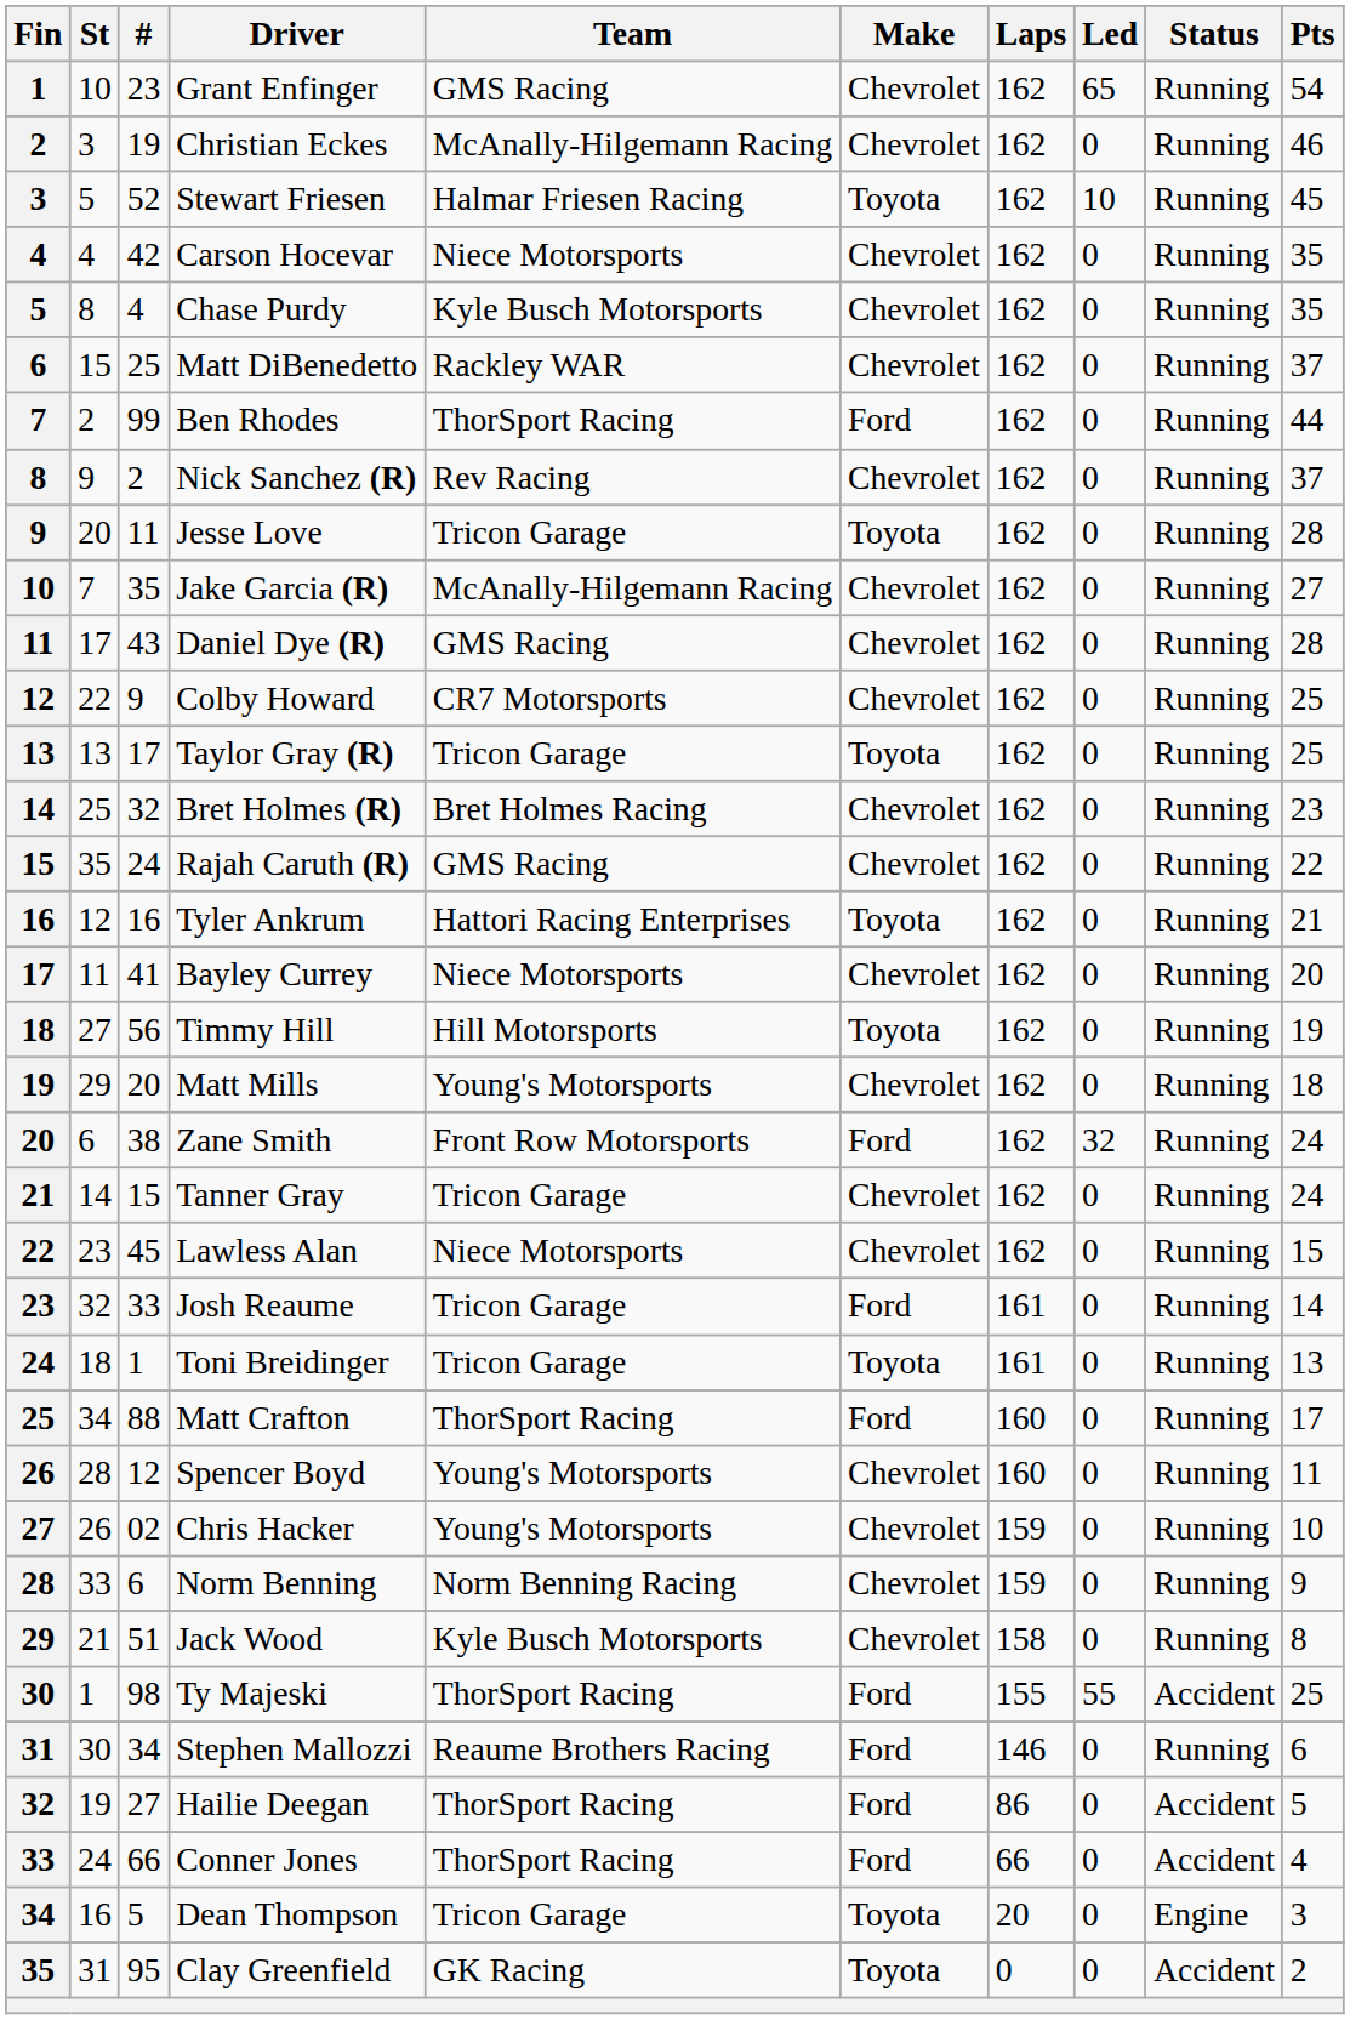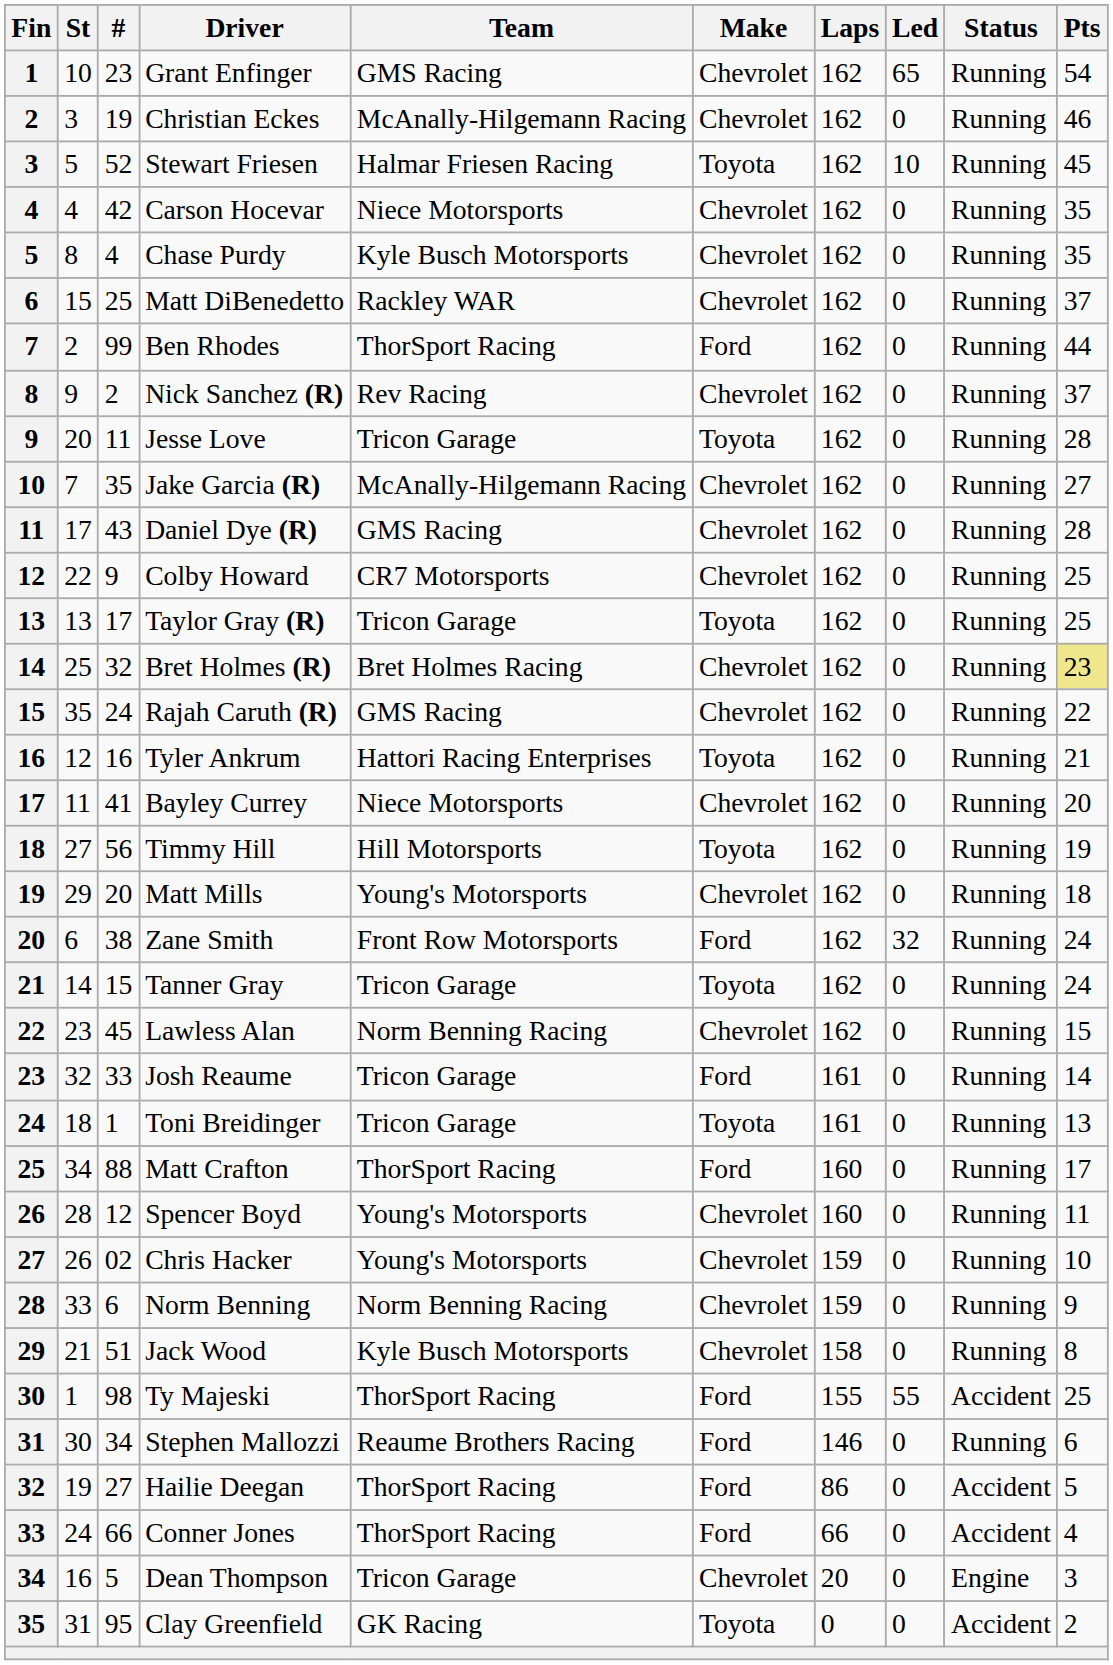 <table class="wikitable" style="font-size:95%">
 <tr>
 <th>Fin</th>
 <th>St</th>
 <th>#</th>
 <th>Driver</th>
 <th>Team</th>
 <th>Make</th>
 <th>Laps</th>
 <th>Led</th>
 <th>Status</th>
 <th>Pts</th>
 </tr>
 <tr>
 <th>1</th>
 <td>10</td>
 <td>23</td>
 <td>Grant Enfinger</td>
 <td>GMS Racing</td>
 <td>Chevrolet</td>
 <td>162</td>
 <td>65</td>
 <td>Running</td>
 <td>54</td>
 </tr>
 <tr>
 <th>2</th>
 <td>3</td>
 <td>19</td>
 <td>Christian Eckes</td>
 <td>McAnally-Hilgemann Racing</td>
 <td>Chevrolet</td>
 <td>162</td>
 <td>0</td>
 <td>Running</td>
 <td>46</td>
 </tr>
 <tr>
 <th>3</th>
 <td>5</td>
 <td>52</td>
 <td>Stewart Friesen</td>
 <td>Halmar Friesen Racing</td>
 <td>Toyota</td>
 <td>162</td>
 <td>10</td>
 <td>Running</td>
 <td>45</td>
 </tr>
 <tr>
 <th>4</th>
 <td>4</td>
 <td>42</td>
 <td>Carson Hocevar</td>
 <td>Niece Motorsports</td>
 <td>Chevrolet</td>
 <td>162</td>
 <td>0</td>
 <td>Running</td>
 <td>35</td>
 </tr>
 <tr>
 <th>5</th>
 <td>8</td>
 <td>4</td>
 <td>Chase Purdy</td>
 <td>Kyle Busch Motorsports</td>
 <td>Chevrolet</td>
 <td>162</td>
 <td>0</td>
 <td>Running</td>
 <td>35</td>
 </tr>
 <tr>
 <th>6</th>
 <td>15</td>
 <td>25</td>
 <td>Matt DiBenedetto</td>
 <td>Rackley WAR</td>
 <td>Chevrolet</td>
 <td>162</td>
 <td>0</td>
 <td>Running</td>
 <td>37</td>
 </tr>
 <tr>
 <th>7</th>
 <td>2</td>
 <td>99</td>
 <td>Ben Rhodes</td>
 <td>ThorSport Racing</td>
 <td>Ford</td>
 <td>162</td>
 <td>0</td>
 <td>Running</td>
 <td>44</td>
 </tr>
 <tr>
 <th>8</th>
 <td>9</td>
 <td>2</td>
 <td>Nick Sanchez <strong>(R)</strong></td>
 <td>Rev Racing</td>
 <td>Chevrolet</td>
 <td>162</td>
 <td>0</td>
 <td>Running</td>
 <td>37</td>
 </tr>
 <tr>
 <th>9</th>
 <td>20</td>
 <td>11</td>
 <td>Jesse Love</td>
 <td>Tricon Garage</td>
 <td>Toyota</td>
 <td>162</td>
 <td>0</td>
 <td>Running</td>
 <td>28</td>
 </tr>
 <tr>
 <th>10</th>
 <td>7</td>
 <td>35</td>
 <td>Jake Garcia <strong>(R)</strong></td>
 <td>McAnally-Hilgemann Racing</td>
 <td>Chevrolet</td>
 <td>162</td>
 <td>0</td>
 <td>Running</td>
 <td>27</td>
 </tr>
 <tr>
 <th>11</th>
 <td>17</td>
 <td>43</td>
 <td>Daniel Dye <strong>(R)</strong></td>
 <td>GMS Racing</td>
 <td>Chevrolet</td>
 <td>162</td>
 <td>0</td>
 <td>Running</td>
 <td>28</td>
 </tr>
 <tr>
 <th>12</th>
 <td>22</td>
 <td>9</td>
 <td>Colby Howard</td>
 <td>CR7 Motorsports</td>
 <td>Chevrolet</td>
 <td>162</td>
 <td>0</td>
 <td>Running</td>
 <td>25</td>
 </tr>
 <tr>
 <th>13</th>
 <td>13</td>
 <td>17</td>
 <td>Taylor Gray <strong>(R)</strong></td>
 <td>Tricon Garage</td>
 <td>Toyota</td>
 <td>162</td>
 <td>0</td>
 <td>Running</td>
 <td>25</td>
 </tr>
 <tr>
 <th>14</th>
 <td>25</td>
 <td>32</td>
 <td>Bret Holmes <strong>(R)</strong></td>
 <td>Bret Holmes Racing</td>
 <td>Chevrolet</td>
 <td>162</td>
 <td>0</td>
 <td>Running</td>
-<td>23</td>
+<td style="background: khaki;">23</td>
 </tr>
 <tr>
 <th>15</th>
 <td>35</td>
 <td>24</td>
 <td>Rajah Caruth <strong>(R)</strong></td>
 <td>GMS Racing</td>
 <td>Chevrolet</td>
 <td>162</td>
 <td>0</td>
 <td>Running</td>
 <td>22</td>
 </tr>
 <tr>
 <th>16</th>
 <td>12</td>
 <td>16</td>
 <td>Tyler Ankrum</td>
 <td>Hattori Racing Enterprises</td>
 <td>Toyota</td>
 <td>162</td>
 <td>0</td>
 <td>Running</td>
 <td>21</td>
 </tr>
 <tr>
 <th>17</th>
 <td>11</td>
 <td>41</td>
 <td>Bayley Currey</td>
 <td>Niece Motorsports</td>
 <td>Chevrolet</td>
 <td>162</td>
 <td>0</td>
 <td>Running</td>
 <td>20</td>
 </tr>
 <tr>
 <th>18</th>
 <td>27</td>
 <td>56</td>
 <td>Timmy Hill</td>
 <td>Hill Motorsports</td>
 <td>Toyota</td>
 <td>162</td>
 <td>0</td>
 <td>Running</td>
 <td>19</td>
 </tr>
 <tr>
 <th>19</th>
 <td>29</td>
 <td>20</td>
 <td>Matt Mills</td>
 <td>Young's Motorsports</td>
 <td>Chevrolet</td>
 <td>162</td>
 <td>0</td>
 <td>Running</td>
 <td>18</td>
 </tr>
 <tr>
 <th>20</th>
 <td>6</td>
 <td>38</td>
 <td>Zane Smith</td>
 <td>Front Row Motorsports</td>
 <td>Ford</td>
 <td>162</td>
 <td>32</td>
 <td>Running</td>
 <td>24</td>
 </tr>
 <tr>
 <th>21</th>
 <td>14</td>
 <td>15</td>
 <td>Tanner Gray</td>
 <td>Tricon Garage</td>
-<td>Chevrolet</td>
+<td>Toyota</td>
 <td>162</td>
 <td>0</td>
 <td>Running</td>
 <td>24</td>
 </tr>
 <tr>
 <th>22</th>
 <td>23</td>
 <td>45</td>
 <td>Lawless Alan</td>
-<td>Niece Motorsports</td>
+<td>Norm Benning Racing</td>
 <td>Chevrolet</td>
 <td>162</td>
 <td>0</td>
 <td>Running</td>
 <td>15</td>
 </tr>
 <tr>
 <th>23</th>
 <td>32</td>
 <td>33</td>
 <td>Josh Reaume</td>
 <td>Tricon Garage</td>
 <td>Ford</td>
 <td>161</td>
 <td>0</td>
 <td>Running</td>
 <td>14</td>
 </tr>
 <tr>
 <th>24</th>
 <td>18</td>
 <td>1</td>
 <td>Toni Breidinger</td>
 <td>Tricon Garage</td>
 <td>Toyota</td>
 <td>161</td>
 <td>0</td>
 <td>Running</td>
 <td>13</td>
 </tr>
 <tr>
 <th>25</th>
 <td>34</td>
 <td>88</td>
 <td>Matt Crafton</td>
 <td>ThorSport Racing</td>
 <td>Ford</td>
 <td>160</td>
 <td>0</td>
 <td>Running</td>
 <td>17</td>
 </tr>
 <tr>
 <th>26</th>
 <td>28</td>
 <td>12</td>
 <td>Spencer Boyd</td>
 <td>Young's Motorsports</td>
 <td>Chevrolet</td>
 <td>160</td>
 <td>0</td>
 <td>Running</td>
 <td>11</td>
 </tr>
 <tr>
 <th>27</th>
 <td>26</td>
 <td>02</td>
 <td>Chris Hacker</td>
 <td>Young's Motorsports</td>
 <td>Chevrolet</td>
 <td>159</td>
 <td>0</td>
 <td>Running</td>
 <td>10</td>
 </tr>
 <tr>
 <th>28</th>
 <td>33</td>
 <td>6</td>
 <td>Norm Benning</td>
 <td>Norm Benning Racing</td>
 <td>Chevrolet</td>
 <td>159</td>
 <td>0</td>
 <td>Running</td>
 <td>9</td>
 </tr>
 <tr>
 <th>29</th>
 <td>21</td>
 <td>51</td>
 <td>Jack Wood</td>
 <td>Kyle Busch Motorsports</td>
 <td>Chevrolet</td>
 <td>158</td>
 <td>0</td>
 <td>Running</td>
 <td>8</td>
 </tr>
 <tr>
 <th>30</th>
 <td>1</td>
 <td>98</td>
 <td>Ty Majeski</td>
 <td>ThorSport Racing</td>
 <td>Ford</td>
 <td>155</td>
 <td>55</td>
 <td>Accident</td>
 <td>25</td>
 </tr>
 <tr>
 <th>31</th>
 <td>30</td>
 <td>34</td>
 <td>Stephen Mallozzi</td>
 <td>Reaume Brothers Racing</td>
 <td>Ford</td>
 <td>146</td>
 <td>0</td>
 <td>Running</td>
 <td>6</td>
 </tr>
 <tr>
 <th>32</th>
 <td>19</td>
 <td>27</td>
 <td>Hailie Deegan</td>
 <td>ThorSport Racing</td>
 <td>Ford</td>
 <td>86</td>
 <td>0</td>
 <td>Accident</td>
 <td>5</td>
 </tr>
 <tr>
 <th>33</th>
 <td>24</td>
 <td>66</td>
 <td>Conner Jones</td>
 <td>ThorSport Racing</td>
 <td>Ford</td>
 <td>66</td>
 <td>0</td>
 <td>Accident</td>
 <td>4</td>
 </tr>
 <tr>
 <th>34</th>
 <td>16</td>
 <td>5</td>
 <td>Dean Thompson</td>
 <td>Tricon Garage</td>
-<td>Toyota</td>
+<td>Chevrolet</td>
 <td>20</td>
 <td>0</td>
 <td>Engine</td>
 <td>3</td>
 </tr>
 <tr>
 <th>35</th>
 <td>31</td>
 <td>95</td>
 <td>Clay Greenfield</td>
 <td>GK Racing</td>
 <td>Toyota</td>
 <td>0</td>
 <td>0</td>
 <td>Accident</td>
 <td>2</td>
 </tr>
 <tr>
 <th colspan="10"></th>
 </tr>
 </table>
